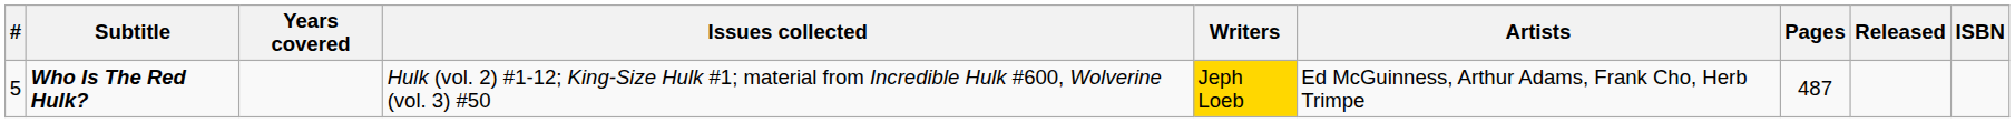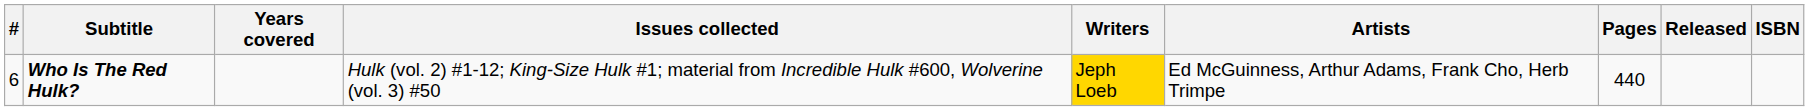 <table class="wikitable sortable" width=98%>
 <tr>
 <th class="unsortable">#</th>
 <th class="unsortable">Subtitle</th>
 <th>Years covered</th>
 <th class="unsortable">Issues collected</th>
 <th class="unsortable">Writers</th>
 <th class="unsortable">Artists</th>
 <th class="unsortable">Pages</th>
 <th>Released</th>
 <th class="unsortable">ISBN</th>
 </tr>
 <tr>
-<td>5</td>
+<td>6</td>
 <td><strong><em>Who Is The Red Hulk?</em></strong></td>
 <td></td>
 <td><em>Hulk</em> (vol. 2) #1-12; <em>King-Size Hulk</em> #1; material from <em>Incredible Hulk</em> #600, <em>Wolverine</em> (vol. 3) #50</td>
 <td style="background: gold;">Jeph Loeb</td>
 <td>Ed McGuinness, Arthur Adams, Frank Cho, Herb Trimpe</td>
-<td style="text-align: center;">487</td>
+<td style="text-align: center;">440</td>
 <td></td>
 <td></td>
 </tr>
 </table>
